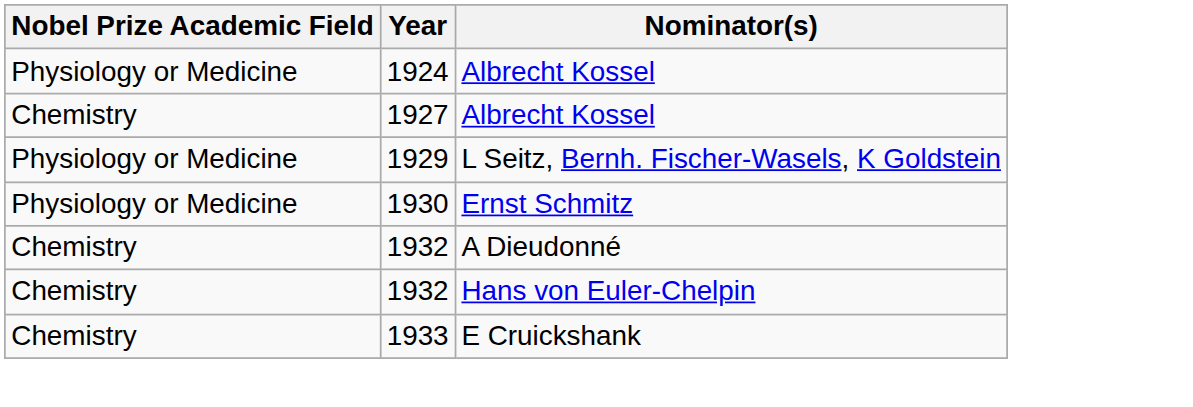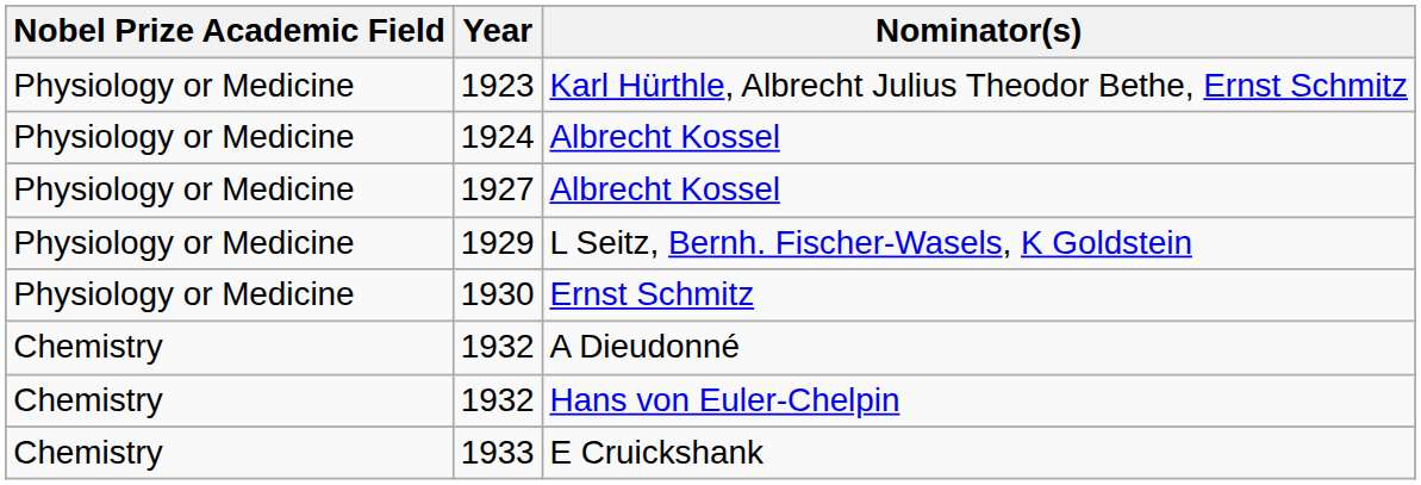 <table class="wikitable">
 <tr>
 <th>Nobel Prize Academic Field</th>
 <th>Year</th>
 <th>Nominator(s)</th>
 </tr>
 <tr>
 <td>Physiology or Medicine</td>
+<td>1923</td>
+<td><a href='#'>Karl Hürthle</a>, Albrecht Julius Theodor Bethe, <a href='#'>Ernst Schmitz</a></td>
+</tr>
+<tr>
+<td>Physiology or Medicine</td>
 <td>1924</td>
 <td><a href='#'>Albrecht Kossel</a></td>
 </tr>
 <tr>
-<td>Chemistry</td>
+<td>Physiology or Medicine</td>
 <td>1927</td>
 <td><a href='#'>Albrecht Kossel</a></td>
 </tr>
 <tr>
 <td>Physiology or Medicine</td>
 <td>1929</td>
 <td>L Seitz, <a href='#'>Bernh. Fischer-Wasels</a>, <a href='#'>K Goldstein</a></td>
 </tr>
 <tr>
 <td>Physiology or Medicine</td>
 <td>1930</td>
 <td><a href='#'>Ernst Schmitz</a></td>
 </tr>
 <tr>
 <td>Chemistry</td>
 <td>1932</td>
 <td>A Dieudonné</td>
 </tr>
 <tr>
 <td>Chemistry</td>
 <td>1932</td>
 <td><a href='#'>Hans von Euler-Chelpin</a></td>
 </tr>
 <tr>
 <td>Chemistry</td>
 <td>1933</td>
 <td>E Cruickshank</td>
 </tr>
 </table>
